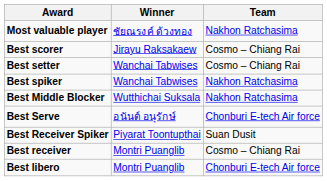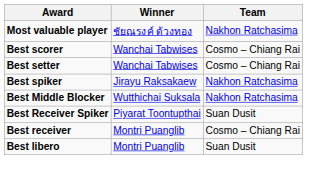 <table class=wikitable>
 <tr>
 <th>Award</th>
 <th>Winner</th>
 <th>Team</th>
 </tr>
 <tr>
 <td><strong>Most valuable player</strong></td>
 <td> <a href='#'>ชัยณรงค์ ด้วงทอง</a></td>
 <td><a href='#'>Nakhon Ratchasima</a></td>
 </tr>
 <tr>
 <td><strong>Best scorer</strong></td>
-<td> <a href='#'>Jirayu Raksakaew</a></td>
+<td> <a href='#'>Wanchai Tabwises</a></td>
 <td>Cosmo – Chiang Rai</td>
 </tr>
 <tr>
 <td><strong>Best setter</strong></td>
 <td> <a href='#'>Wanchai Tabwises</a></td>
 <td>Cosmo – Chiang Rai</td>
 </tr>
 <tr>
 <td><strong>Best spiker</strong></td>
-<td> <a href='#'>Wanchai Tabwises</a></td>
+<td> <a href='#'>Jirayu Raksakaew</a></td>
 <td><a href='#'>Nakhon Ratchasima</a></td>
 </tr>
 <tr>
 <td><strong>Best Middle Blocker</strong></td>
 <td> <a href='#'>Wutthichai Suksala</a></td>
 <td><a href='#'>Nakhon Ratchasima</a></td>
-</tr>
-<tr>
-<td><strong>Best Serve</strong></td>
-<td> <a href='#'>อนันต์ อนุรักษ์</a></td>
-<td><a href='#'>Chonburi E-tech Air force</a></td>
 </tr>
 <tr>
 <td><strong>Best Receiver Spiker</strong></td>
 <td> <a href='#'>Piyarat Toontupthai</a></td>
 <td>Suan Dusit</td>
 </tr>
 <tr>
 <td><strong>Best receiver</strong></td>
 <td> <a href='#'>Montri Puanglib</a></td>
 <td>Cosmo – Chiang Rai</td>
 </tr>
 <tr>
 <td><strong>Best libero</strong></td>
 <td> <a href='#'>Montri Puanglib</a></td>
-<td><a href='#'>Chonburi E-tech Air force</a></td>
+<td>Suan Dusit</td>
 </tr>
 </table>
